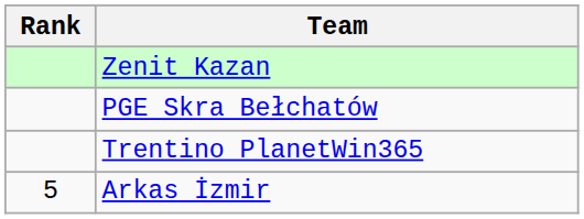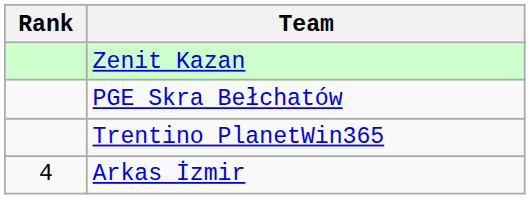 <table class="wikitable" style="text-align: center;">
 <tr>
 <th width=40>Rank</th>
 <th width=240>Team</th>
 </tr>
 <tr bgcolor=#CCFFCC>
 <td></td>
 <td align=left> <a href='#'>Zenit Kazan</a></td>
 </tr>
 <tr>
 <td></td>
 <td align=left> <a href='#'>PGE Skra Bełchatów</a></td>
 </tr>
 <tr>
 <td></td>
 <td align=left> <a href='#'>Trentino PlanetWin365</a></td>
 </tr>
 <tr>
-<td>5</td>
+<td>4</td>
 <td align=left> <a href='#'>Arkas İzmir</a></td>
 </tr>
 </table>
